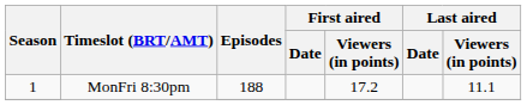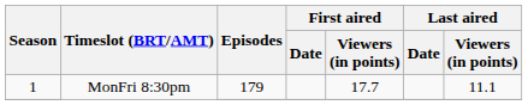 <table class="wikitable" style="text-align: center">
 <tr>
 <th scope="col" rowspan="2">Season</th>
 <th scope="col" rowspan="2">Timeslot (<a href='#'>BRT</a>/<a href='#'>AMT</a>)</th>
 <th scope="col" rowspan="2" colspan="1">Episodes</th>
 <th scope="col" colspan="2">First aired</th>
 <th scope="col" colspan="2">Last aired</th>
 </tr>
 <tr>
 <th scope="col">Date</th>
 <th scope="col">Viewers<br>(in points)</th>
 <th scope="col">Date</th>
 <th scope="col">Viewers<br>(in points)</th>
 </tr>
 <tr>
 <td rowspan="1">1</td>
 <td rowspan="2">MonFri 8:30pm</td>
-<td rowspan="1">188</td>
+<td rowspan="1">179</td>
 <td></td>
-<td rowspan="1">17.2</td>
+<td rowspan="1">17.7</td>
 <td></td>
 <td rowspan="1">11.1</td>
 </tr>
 <tr>
 </tr>
 </table>
